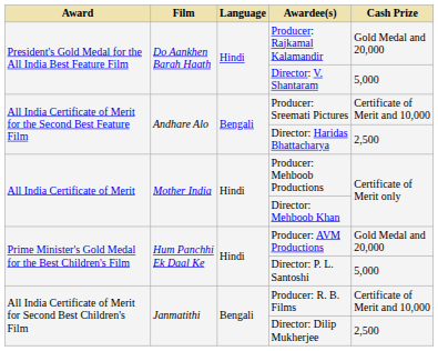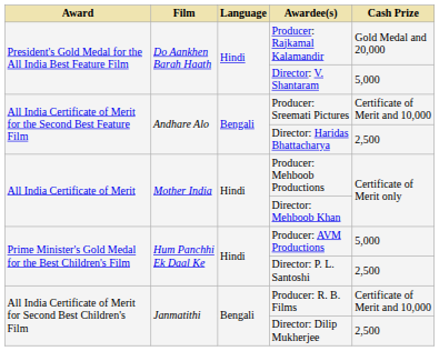 <table class="wikitable sortable" style="width:100%">
 <tr>
 <th style="background-color:#EFE4B0;width:37%;">Award</th>
 <th style="background-color:#EFE4B0;width:16%;">Film</th>
 <th style="background-color:#EFE4B0;width:7%;">Language</th>
 <th style="background-color:#EFE4B0;width:20%;">Awardee(s)</th>
 <th style="background-color:#EFE4B0;width:20%;">Cash Prize</th>
 </tr>
 <tr style="background-color:#F4F4F4">
 <td rowspan="2"><a href='#'>President's Gold Medal for the All India Best Feature Film</a></td>
 <td rowspan="2"><em><a href='#'>Do Aankhen Barah Haath</a></em></td>
 <td rowspan="2"><a href='#'>Hindi</a></td>
 <td><a href='#'>Producer</a>: <a href='#'>Rajkamal Kalamandir</a></td>
 <td>Gold Medal and 20,000</td>
 </tr>
 <tr style="background-color:#F4F4F4">
 <td><a href='#'>Director</a>: <a href='#'>V. Shantaram</a></td>
 <td>5,000</td>
 </tr>
 <tr style="background-color:#F4F4F4">
 <td rowspan="2"><a href='#'>All India Certificate of Merit for the Second Best Feature Film</a></td>
 <td rowspan="2"><em>Andhare Alo</em></td>
 <td rowspan="2"><a href='#'>Bengali</a></td>
 <td>Producer: Sreemati Pictures</td>
 <td>Certificate of Merit and 10,000</td>
 </tr>
 <tr style="background-color:#F4F4F4">
 <td>Director: <a href='#'>Haridas Bhattacharya</a></td>
 <td>2,500</td>
 </tr>
 <tr style="background-color:#F4F4F4">
 <td rowspan="2"><a href='#'>All India Certificate of Merit</a></td>
 <td rowspan="2"><em><a href='#'>Mother India</a></em></td>
 <td rowspan="2">Hindi</td>
 <td>Producer: Mehboob Productions</td>
 <td rowspan="2">Certificate of Merit only</td>
 </tr>
 <tr style="background-color:#F4F4F4">
 <td>Director: <a href='#'>Mehboob Khan</a></td>
 </tr>
 <tr style="background-color:#F4F4F4">
 <td rowspan="2"><a href='#'>Prime Minister's Gold Medal for the Best Children's Film</a></td>
 <td rowspan="2"><em><a href='#'>Hum Panchhi Ek Daal Ke</a></em></td>
 <td rowspan="2">Hindi</td>
 <td>Producer: <a href='#'>AVM Productions</a></td>
-<td>Gold Medal and 20,000</td>
+<td>5,000</td>
 </tr>
 <tr style="background-color:#F4F4F4">
 <td>Director: P. L. Santoshi</td>
-<td>5,000</td>
+<td>2,500</td>
 </tr>
 <tr style="background-color:#F4F4F4">
 <td rowspan="2">All India Certificate of Merit for Second Best Children's Film</td>
 <td rowspan="2"><em>Janmatithi</em></td>
 <td rowspan="2">Bengali</td>
 <td>Producer: R. B. Films</td>
 <td>Certificate of Merit and 10,000</td>
 </tr>
 <tr style="background-color:#F4F4F4">
 <td>Director: Dilip Mukherjee</td>
 <td>2,500</td>
 </tr>
 </table>
